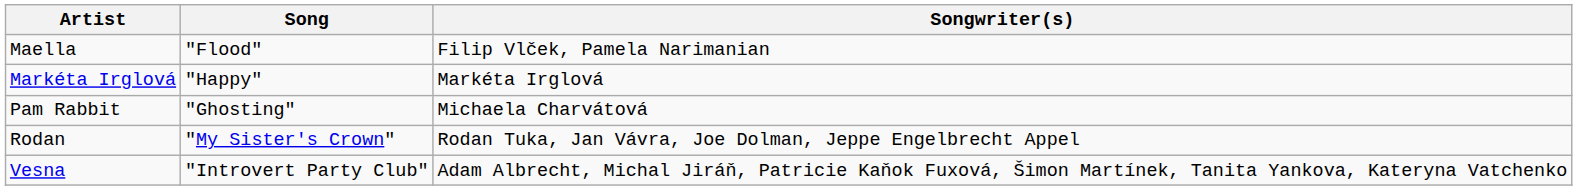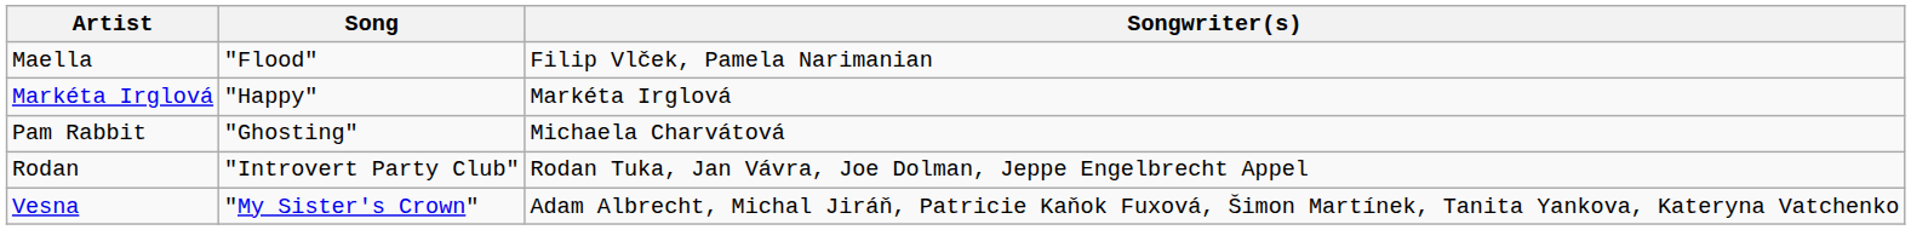 <table class="sortable wikitable" style="margin-left: auto; margin-right: auto;">
 <tr>
 <th>Artist</th>
 <th>Song</th>
 <th class="unsortable">Songwriter(s)</th>
 </tr>
 <tr>
 <td>Maella</td>
 <td>"Flood"</td>
 <td>Filip Vlček, Pamela Narimanian</td>
 </tr>
 <tr>
 <td><a href='#'>Markéta Irglová</a></td>
 <td>"Happy"</td>
 <td>Markéta Irglová</td>
 </tr>
 <tr>
 <td>Pam Rabbit</td>
 <td>"Ghosting"</td>
 <td>Michaela Charvátová</td>
 </tr>
 <tr>
 <td>Rodan</td>
-<td>"<a href='#'>My Sister's Crown</a>"</td>
+<td>"Introvert Party Club"</td>
 <td>Rodan Tuka, Jan Vávra, Joe Dolman, Jeppe Engelbrecht Appel</td>
 </tr>
 <tr>
 <td><a href='#'>Vesna</a></td>
-<td>"Introvert Party Club"</td>
+<td>"<a href='#'>My Sister's Crown</a>"</td>
 <td>Adam Albrecht, Michal Jiráň, Patricie Kaňok Fuxová, Šimon Martínek, Tanita Yankova, Kateryna Vatchenko</td>
 </tr>
 </table>
